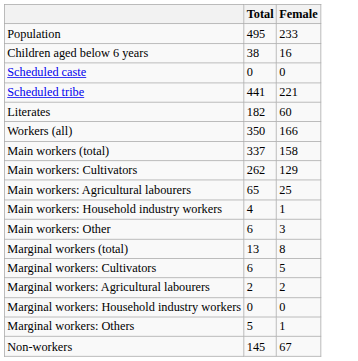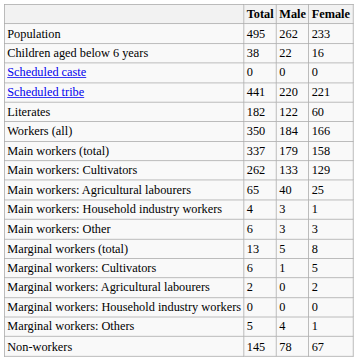 <table class="wikitable sortable">
 <tr>
 <th></th>
 <th>Total</th>
+<th>Male</th>
 <th>Female</th>
 </tr>
 <tr>
 <td>Population</td>
 <td>495</td>
+<td>262</td>
 <td>233</td>
 </tr>
 <tr>
 <td>Children aged below 6 years</td>
 <td>38</td>
+<td>22</td>
 <td>16</td>
 </tr>
 <tr>
 <td><a href='#'>Scheduled caste</a></td>
 <td>0</td>
 <td>0</td>
+<td>0</td>
 </tr>
 <tr>
 <td><a href='#'>Scheduled tribe</a></td>
 <td>441</td>
+<td>220</td>
 <td>221</td>
 </tr>
 <tr>
 <td>Literates</td>
 <td>182</td>
+<td>122</td>
 <td>60</td>
 </tr>
 <tr>
 <td>Workers (all)</td>
 <td>350</td>
+<td>184</td>
 <td>166</td>
 </tr>
 <tr>
 <td>Main workers (total)</td>
 <td>337</td>
+<td>179</td>
 <td>158</td>
 </tr>
 <tr>
 <td>Main workers: Cultivators</td>
 <td>262</td>
+<td>133</td>
 <td>129</td>
 </tr>
 <tr>
 <td>Main workers: Agricultural labourers</td>
 <td>65</td>
+<td>40</td>
 <td>25</td>
 </tr>
 <tr>
 <td>Main workers: Household industry workers</td>
 <td>4</td>
+<td>3</td>
 <td>1</td>
 </tr>
 <tr>
 <td>Main workers: Other</td>
 <td>6</td>
 <td>3</td>
+<td>3</td>
 </tr>
 <tr>
 <td>Marginal workers (total)</td>
 <td>13</td>
+<td>5</td>
 <td>8</td>
 </tr>
 <tr>
 <td>Marginal workers: Cultivators</td>
 <td>6</td>
+<td>1</td>
 <td>5</td>
 </tr>
 <tr>
 <td>Marginal workers: Agricultural labourers</td>
 <td>2</td>
+<td>0</td>
 <td>2</td>
 </tr>
 <tr>
 <td>Marginal workers: Household industry workers</td>
 <td>0</td>
 <td>0</td>
+<td>0</td>
 </tr>
 <tr>
 <td>Marginal workers: Others</td>
 <td>5</td>
+<td>4</td>
 <td>1</td>
 </tr>
 <tr>
 <td>Non-workers</td>
 <td>145</td>
+<td>78</td>
 <td>67</td>
 </tr>
 </table>
